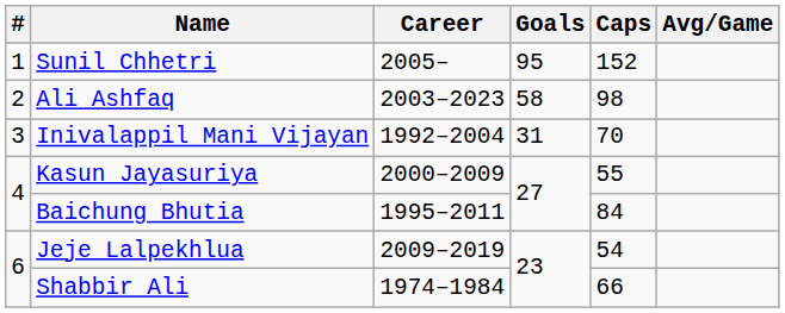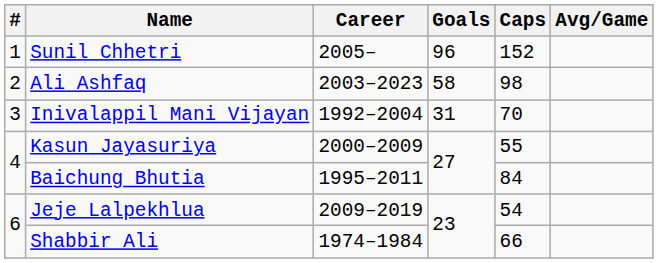 <table class="wikitable";>
 <tr>
 <th>#</th>
 <th>Name</th>
 <th>Career</th>
 <th>Goals</th>
 <th>Caps</th>
 <th>Avg/Game</th>
 </tr>
 <tr>
 <td>1</td>
 <td> <a href='#'>Sunil Chhetri</a> </td>
 <td>2005–</td>
-<td>95</td>
+<td>96</td>
 <td>152</td>
 <td></td>
 </tr>
 <tr>
 <td>2</td>
 <td> <a href='#'>Ali Ashfaq</a> </td>
 <td>2003–2023</td>
 <td>58</td>
 <td>98</td>
 <td></td>
 </tr>
 <tr>
 <td>3</td>
 <td> <a href='#'>Inivalappil Mani Vijayan</a> </td>
 <td>1992–2004</td>
 <td>31</td>
 <td>70</td>
 <td></td>
 </tr>
 <tr>
 <td rowspan="2">4</td>
 <td> <a href='#'>Kasun Jayasuriya</a> </td>
 <td>2000–2009</td>
 <td rowspan="2">27</td>
 <td>55</td>
 <td></td>
 </tr>
 <tr>
 <td> <a href='#'>Baichung Bhutia</a> </td>
 <td>1995–2011</td>
 <td>84</td>
 <td></td>
 </tr>
 <tr>
 <td rowspan="2">6</td>
 <td> <a href='#'>Jeje Lalpekhlua</a> </td>
 <td>2009–2019</td>
 <td rowspan="2">23</td>
 <td>54</td>
 <td></td>
 </tr>
 <tr>
 <td> <a href='#'>Shabbir Ali</a></td>
 <td>1974–1984</td>
 <td>66</td>
 <td></td>
 </tr>
 </table>
